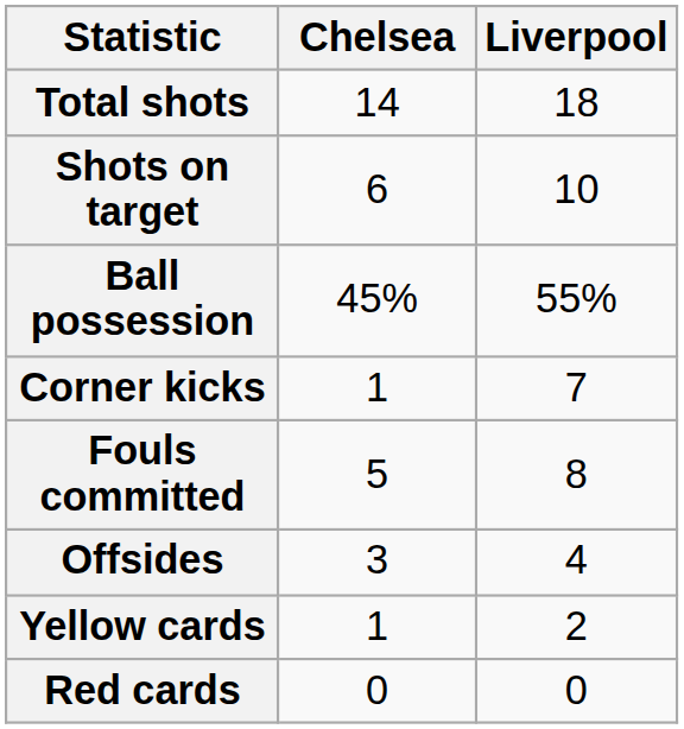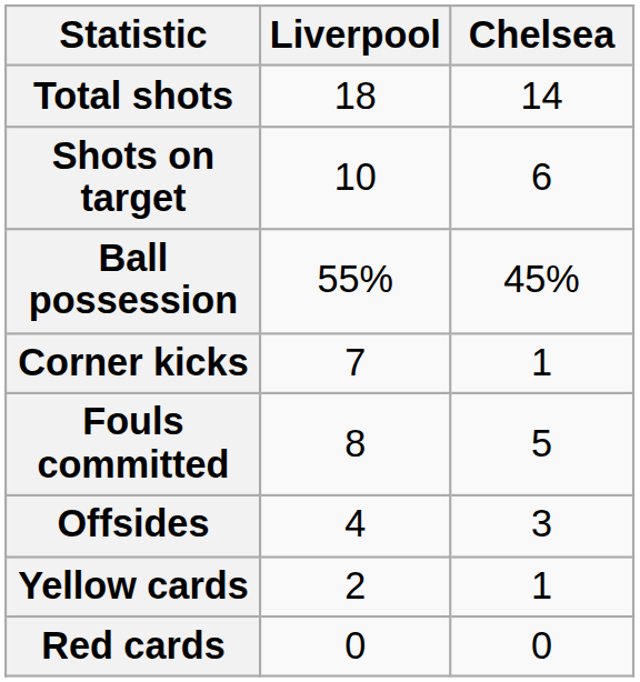 <table class="wikitable plainrowheaders" style="text-align:center">
 <tr>
 <th scope="col" style="width:100px">Statistic</th>
+<th scope="col" style="width:70px">Liverpool</th>
 <th scope="col" style="width:70px">Chelsea</th>
-<th scope="col" style="width:70px">Liverpool</th>
 </tr>
 <tr>
 <th scope=row>Total shots</th>
+<td>18</td>
 <td>14</td>
-<td>18</td>
 </tr>
 <tr>
 <th scope=row>Shots on target</th>
+<td>10</td>
 <td>6</td>
-<td>10</td>
 </tr>
 <tr>
 <th scope=row>Ball possession</th>
+<td>55%</td>
 <td>45%</td>
-<td>55%</td>
 </tr>
 <tr>
 <th scope=row>Corner kicks</th>
+<td>7</td>
 <td>1</td>
-<td>7</td>
 </tr>
 <tr>
 <th scope=row>Fouls committed</th>
+<td>8</td>
 <td>5</td>
-<td>8</td>
 </tr>
 <tr>
 <th scope=row>Offsides</th>
+<td>4</td>
 <td>3</td>
-<td>4</td>
 </tr>
 <tr>
 <th scope=row>Yellow cards</th>
+<td>2</td>
 <td>1</td>
-<td>2</td>
 </tr>
 <tr>
 <th scope=row>Red cards</th>
 <td>0</td>
 <td>0</td>
 </tr>
 </table>
